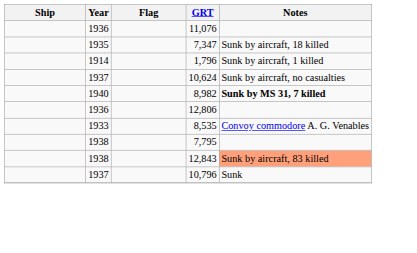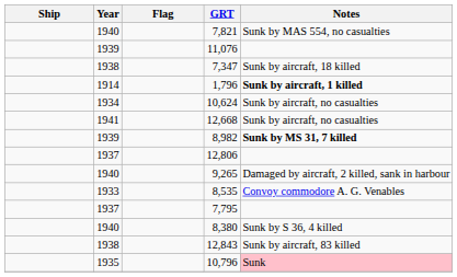 <table class="wikitable sortable">
 <tr>
 <th scope="col" width="120px">Ship</th>
 <th scope="col" width="20px">Year</th>
 <th scope="col" width="110px">Flag</th>
 <th scope="col" width="30px"><a href='#'>GRT</a></th>
 <th>Notes</th>
 </tr>
 <tr>
 <td align="left"></td>
-<td align="left">1936</td>
+<td align="left">1940</td>
+<td align="left"></td>
+<td align="right">7,821</td>
+<td align="left">Sunk by MAS 554, no casualties</td>
+</tr>
+<tr>
+<td align="left"></td>
+<td align="left">1939</td>
 <td align="left"></td>
 <td align="right">11,076</td>
 <td align="left"></td>
 </tr>
 <tr>
 <td align="left"></td>
-<td align="left">1935</td>
+<td align="left">1938</td>
 <td align="left"></td>
 <td align="right">7,347</td>
 <td align="left">Sunk by aircraft, 18 killed</td>
 </tr>
 <tr>
 <td align="left"></td>
 <td align="left">1914</td>
 <td align="left"></td>
 <td align="right">1,796</td>
-<td align="left">Sunk by aircraft, 1 killed</td>
+<td align="left"><strong>Sunk by aircraft, 1 killed</strong></td>
 </tr>
 <tr>
 <td align="left"></td>
-<td align="left">1937</td>
+<td align="left">1934</td>
 <td align="left"></td>
 <td align="right">10,624</td>
 <td align="left">Sunk by aircraft, no casualties</td>
 </tr>
 <tr>
 <td align="left"></td>
-<td align="left">1940</td>
+<td align="left">1941</td>
+<td align="left"></td>
+<td align="right">12,668</td>
+<td align="left">Sunk by aircraft, no casualties</td>
+</tr>
+<tr>
+<td align="left"></td>
+<td align="left">1939</td>
 <td align="left"></td>
 <td align="right">8,982</td>
 <td align="left"><strong>Sunk by MS 31, 7 killed</strong></td>
 </tr>
 <tr>
 <td align="left"></td>
-<td align="left">1936</td>
+<td align="left">1937</td>
 <td align="left"></td>
 <td align="right">12,806</td>
 <td align="left"></td>
+</tr>
+<tr>
+<td align="left"></td>
+<td align="left">1940</td>
+<td align="left"></td>
+<td align="right">9,265</td>
+<td align="left">Damaged by aircraft, 2 killed, sank in harbour</td>
 </tr>
 <tr>
 <td align="left"></td>
 <td align="left">1933</td>
 <td align="left"></td>
 <td align="right">8,535</td>
 <td align="left"><a href='#'>Convoy commodore</a> A. G. Venables</td>
 </tr>
 <tr>
 <td align="left"></td>
-<td align="left">1938</td>
+<td align="left">1937</td>
 <td align="left"></td>
 <td align="right">7,795</td>
 <td align="left"></td>
 </tr>
 <tr>
 <td align="left"></td>
+<td align="left">1940</td>
+<td align="left"></td>
+<td align="right">8,380</td>
+<td align="left">Sunk by S 36, 4 killed</td>
+</tr>
+<tr>
+<td align="left"></td>
 <td align="left">1938</td>
 <td align="left"></td>
 <td align="right">12,843</td>
-<td align="left" style="background: lightsalmon;">Sunk by aircraft, 83 killed</td>
+<td align="left">Sunk by aircraft, 83 killed</td>
 </tr>
 <tr>
 <td align="left"></td>
-<td align="left">1937</td>
+<td align="left">1935</td>
 <td align="left"></td>
 <td align="right">10,796</td>
-<td align="left">Sunk</td>
+<td align="left" style="background: pink;">Sunk</td>
 </tr>
 <tr>
 </tr>
 </table>
